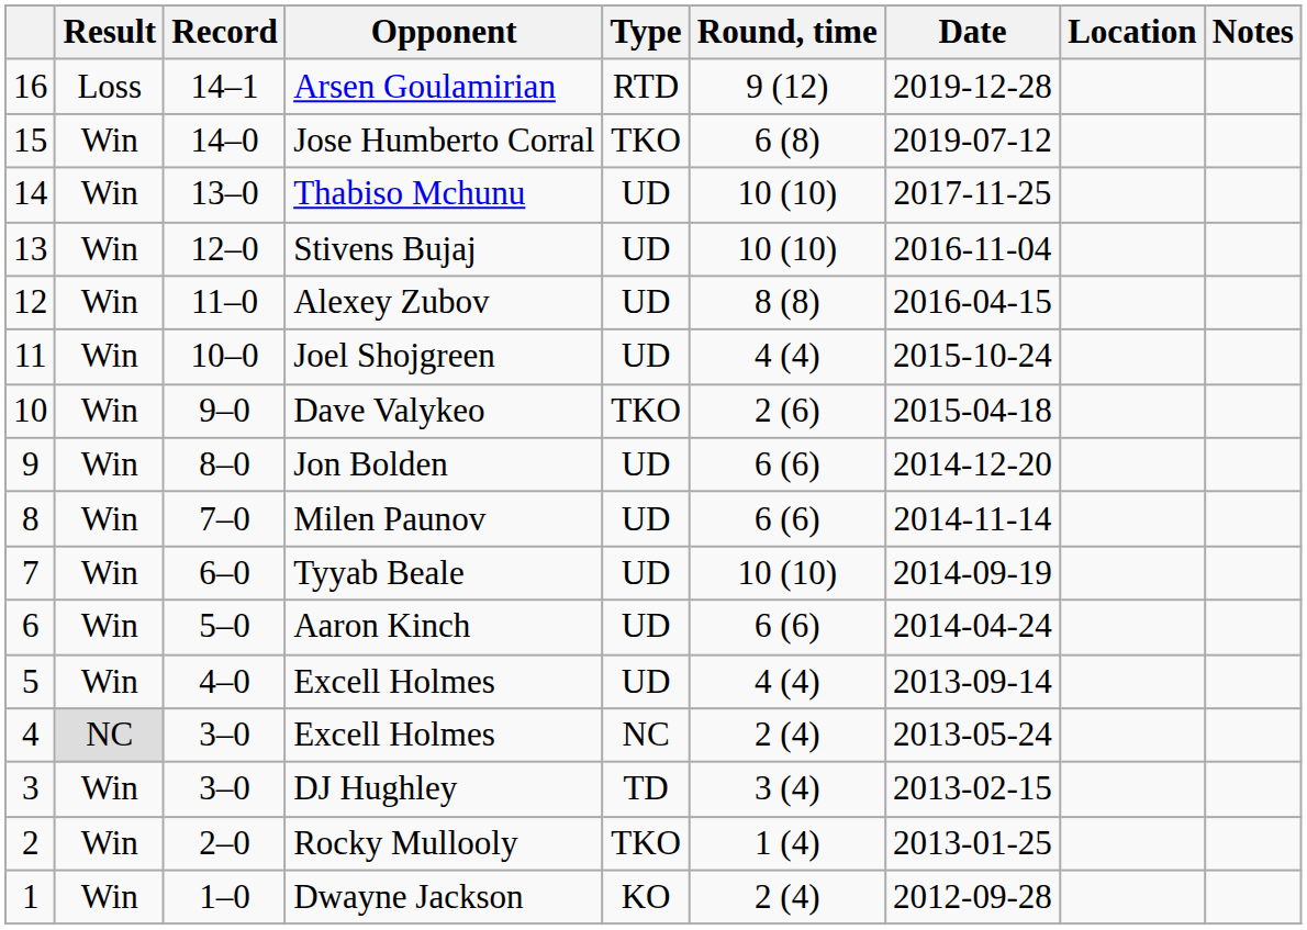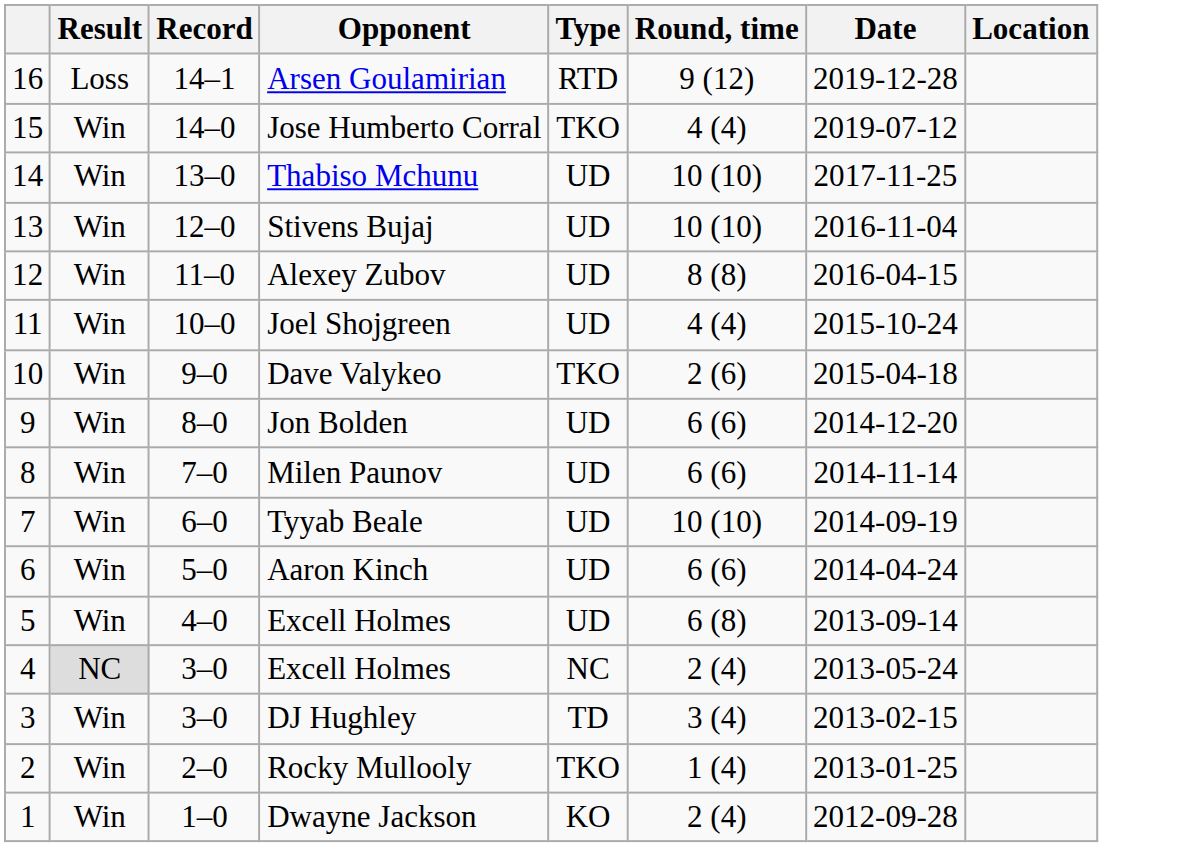 <table class=wikitable style=text-align:center>
 <tr>
 <th></th>
 <th>Result</th>
 <th>Record</th>
 <th>Opponent</th>
 <th>Type</th>
 <th>Round, time</th>
 <th>Date</th>
 <th>Location</th>
-<th>Notes</th>
 </tr>
 <tr>
 <td>16</td>
 <td>Loss</td>
 <td>14–1 </td>
 <td align=left><a href='#'>Arsen Goulamirian</a></td>
 <td>RTD</td>
 <td>9 (12)</td>
 <td>2019-12-28</td>
 <td align=left></td>
-<td align=left></td>
 </tr>
 <tr>
 <td>15</td>
 <td>Win</td>
 <td>14–0 </td>
 <td align=left>Jose Humberto Corral</td>
 <td>TKO</td>
-<td>6 (8)</td>
+<td>4 (4)</td>
 <td>2019-07-12</td>
-<td align=left></td>
 <td align=left></td>
 </tr>
 <tr>
 <td>14</td>
 <td>Win</td>
 <td>13–0 </td>
 <td align=left><a href='#'>Thabiso Mchunu</a></td>
 <td>UD</td>
 <td>10 (10)</td>
 <td>2017-11-25</td>
 <td align=left></td>
-<td align=left></td>
 </tr>
 <tr>
 <td>13</td>
 <td>Win</td>
 <td>12–0 </td>
 <td align=left>Stivens Bujaj</td>
 <td>UD</td>
 <td>10 (10)</td>
 <td>2016-11-04</td>
-<td align=left></td>
 <td align=left></td>
 </tr>
 <tr>
 <td>12</td>
 <td>Win</td>
 <td>11–0 </td>
 <td align=left>Alexey Zubov</td>
 <td>UD</td>
 <td>8 (8)</td>
 <td>2016-04-15</td>
 <td align=left></td>
-<td align=left></td>
 </tr>
 <tr>
 <td>11</td>
 <td>Win</td>
 <td>10–0 </td>
 <td align=left>Joel Shojgreen</td>
 <td>UD</td>
 <td>4 (4)</td>
 <td>2015-10-24</td>
-<td align=left></td>
 <td align=left></td>
 </tr>
 <tr>
 <td>10</td>
 <td>Win</td>
 <td>9–0 </td>
 <td align=left>Dave Valykeo</td>
 <td>TKO</td>
 <td>2 (6)</td>
 <td>2015-04-18</td>
 <td align=left></td>
-<td align=left></td>
 </tr>
 <tr>
 <td>9</td>
 <td>Win</td>
 <td>8–0 </td>
 <td align=left>Jon Bolden</td>
 <td>UD</td>
 <td>6 (6)</td>
 <td>2014-12-20</td>
-<td align=left></td>
 <td align=left></td>
 </tr>
 <tr>
 <td>8</td>
 <td>Win</td>
 <td>7–0 </td>
 <td align=left>Milen Paunov</td>
 <td>UD</td>
 <td>6 (6)</td>
 <td>2014-11-14</td>
 <td align=left></td>
-<td align=left></td>
 </tr>
 <tr>
 <td>7</td>
 <td>Win</td>
 <td>6–0 </td>
 <td align=left>Tyyab Beale</td>
 <td>UD</td>
 <td>10 (10)</td>
 <td>2014-09-19</td>
-<td align=left></td>
 <td align=left></td>
 </tr>
 <tr>
 <td>6</td>
 <td>Win</td>
 <td>5–0 </td>
 <td align=left>Aaron Kinch</td>
 <td>UD</td>
 <td>6 (6)</td>
 <td>2014-04-24</td>
 <td align=left></td>
-<td align=left></td>
 </tr>
 <tr>
 <td>5</td>
 <td>Win</td>
 <td>4–0 </td>
 <td align=left>Excell Holmes</td>
 <td>UD</td>
-<td>4 (4)</td>
+<td>6 (8)</td>
 <td>2013-09-14</td>
-<td align=left></td>
 <td align=left></td>
 </tr>
 <tr>
 <td>4</td>
 <td style=background:#DDD>NC</td>
 <td>3–0 </td>
 <td align=left>Excell Holmes</td>
 <td>NC</td>
 <td>2 (4)</td>
 <td>2013-05-24</td>
 <td align=left></td>
-<td align=left></td>
 </tr>
 <tr>
 <td>3</td>
 <td>Win</td>
 <td>3–0</td>
 <td align=left>DJ Hughley</td>
 <td>TD</td>
 <td>3 (4)</td>
 <td>2013-02-15</td>
-<td align=left></td>
 <td align=left></td>
 </tr>
 <tr>
 <td>2</td>
 <td>Win</td>
 <td>2–0</td>
 <td align=left>Rocky Mullooly</td>
 <td>TKO</td>
 <td>1 (4)</td>
 <td>2013-01-25</td>
 <td align=left></td>
-<td align=left></td>
 </tr>
 <tr>
 <td>1</td>
 <td>Win</td>
 <td>1–0</td>
 <td align=left>Dwayne Jackson</td>
 <td>KO</td>
 <td>2 (4)</td>
 <td>2012-09-28</td>
 <td align=left></td>
-<td align=left></td>
 </tr>
 </table>
